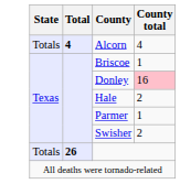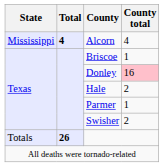 <table class="wikitable" style="margin:0 0 0.5em 1em;float:right;">
 <tr>
 <th><strong>State</strong></th>
 <th><strong>Total</strong></th>
 <th><strong>County</strong></th>
 <th><strong>County<br>total</strong></th>
 </tr>
 <tr>
-<td bgcolor="#e6e9ff">Totals</td>
+<td rowspan=1 bgcolor="#e6e9ff"><a href='#'>Mississippi</a></td>
 <td rowspan=1 bgcolor="#e6e9ff"><strong>4</strong></td>
 <td><a href='#'>Alcorn</a></td>
 <td>4</td>
 </tr>
 <tr>
 <td rowspan=5 bgcolor="#e6e9ff"><a href='#'>Texas</a></td>
 <td rowspan=5 bgcolor="#e6e9ff"></td>
 <td><a href='#'>Briscoe</a></td>
 <td>1</td>
 </tr>
 <tr>
 <td><a href='#'>Donley</a></td>
 <td style="background: pink;">16</td>
 </tr>
 <tr>
 <td><a href='#'>Hale</a></td>
 <td>2</td>
 </tr>
 <tr>
 <td><a href='#'>Parmer</a></td>
 <td>1</td>
 </tr>
 <tr>
 <td><a href='#'>Swisher</a></td>
 <td>2</td>
 </tr>
 <tr>
 <td bgcolor="#e6e9ff">Totals</td>
 <td bgcolor="#e6e9ff"><strong>26</strong></td>
 <td colspan=2></td>
 </tr>
 <tr>
 <td colspan=4 align=center><small>All deaths were tornado-related</small></td>
 </tr>
 </table>
